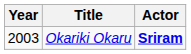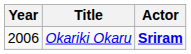 <table class="wikitable">
 <tr>
 <th>Year</th>
 <th>Title</th>
 <th>Actor</th>
 </tr>
 <tr>
-<td>2003</td>
+<td>2006</td>
 <td><em><a href='#'>Okariki Okaru</a></em></td>
 <td><strong><a href='#'>Sriram</a></strong></td>
 </tr>
 </table>
